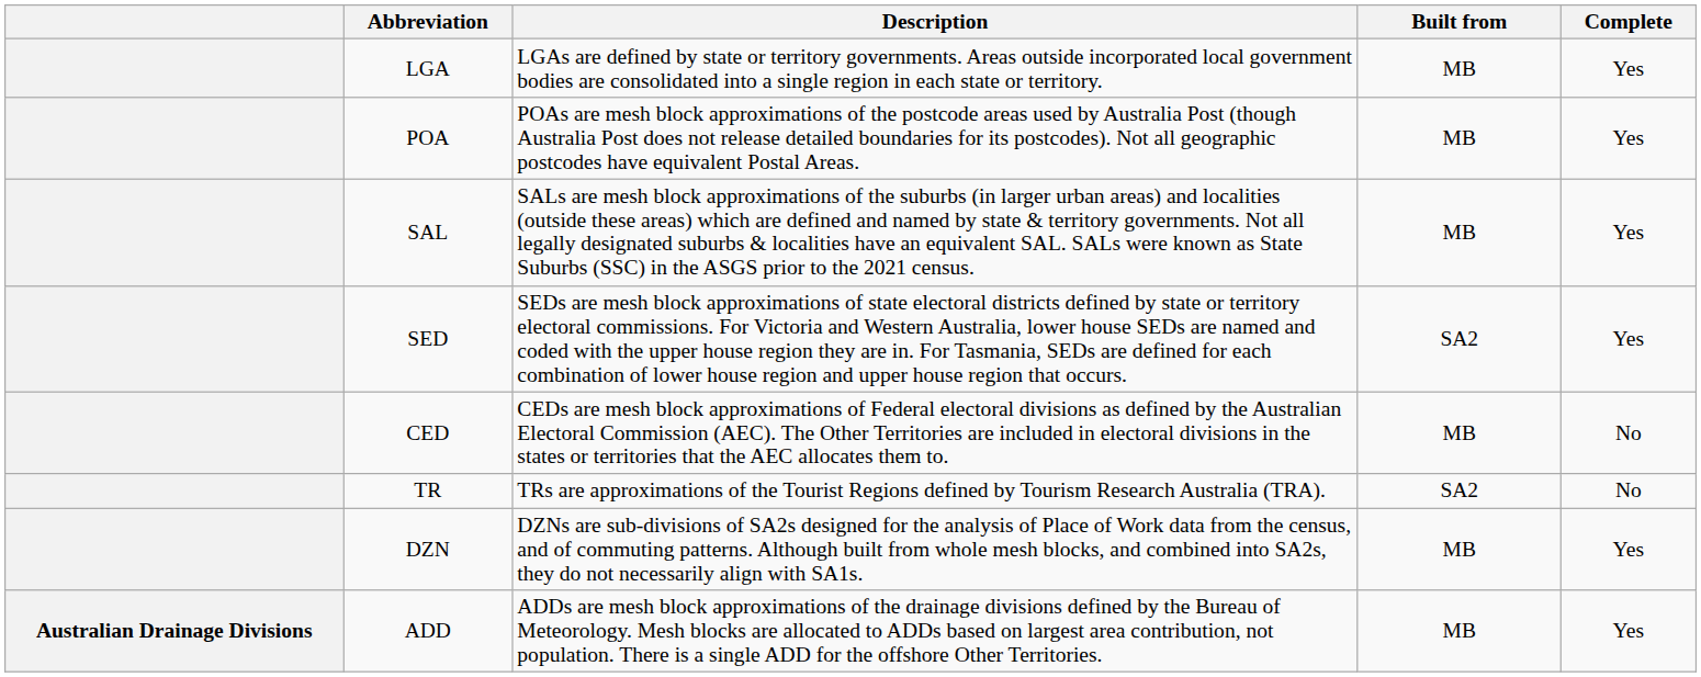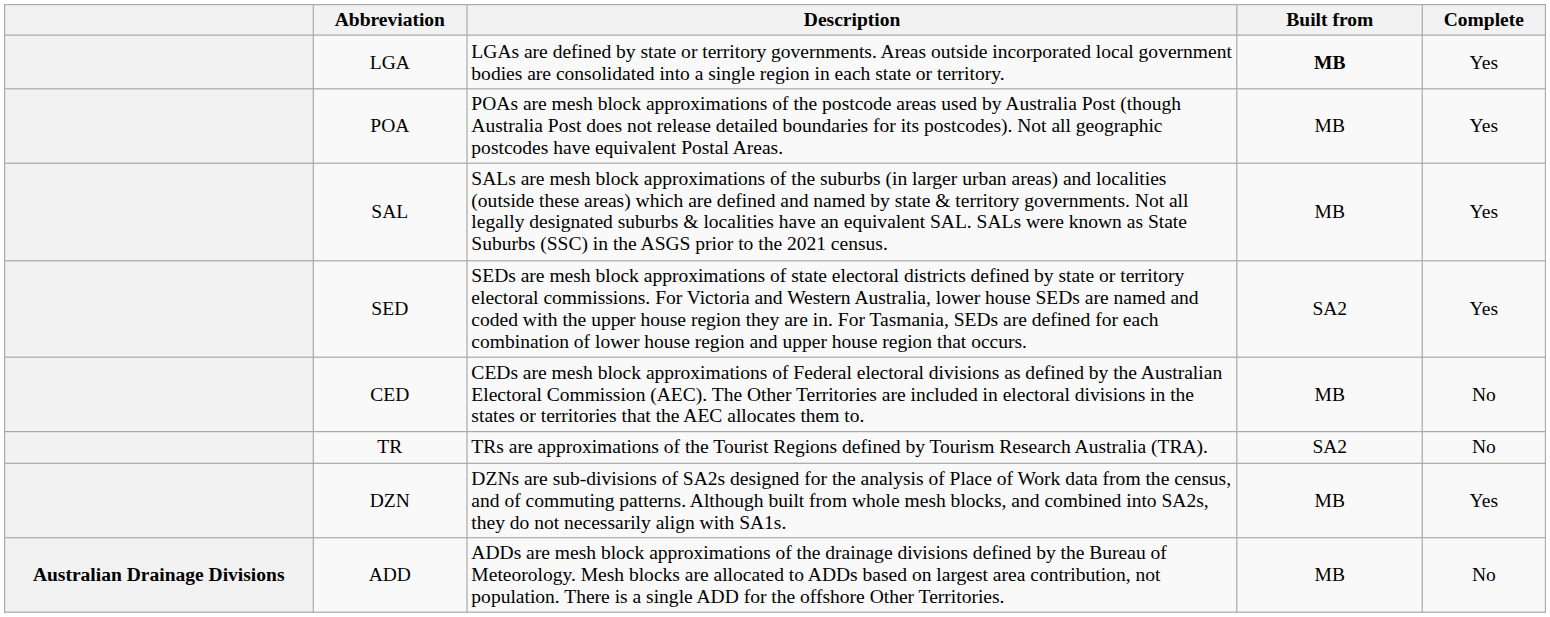 <table class="wikitable" width="100%" border="1" style="text-align:center;">
 <tr>
 <th width="20%"></th>
 <th width="10%">Abbreviation</th>
 <th width="50%">Description</th>
 <th width="12%">Built from</th>
 <th width="8%">Complete</th>
 </tr>
 <tr>
 <th></th>
 <td>LGA</td>
 <td align="left">LGAs are defined by state or territory governments. Areas outside incorporated local government bodies are consolidated into a single region in each state or territory.</td>
-<td>MB</td>
+<td><strong>MB</strong></td>
 <td>Yes</td>
 </tr>
 <tr>
 <th></th>
 <td>POA</td>
 <td align="left">POAs are mesh block approximations of the postcode areas used by Australia Post (though Australia Post does not release detailed boundaries for its postcodes). Not all geographic postcodes have equivalent Postal Areas.</td>
 <td>MB</td>
 <td>Yes</td>
 </tr>
 <tr>
 <th></th>
 <td>SAL</td>
 <td align="left">SALs are mesh block approximations of the suburbs (in larger urban areas) and localities (outside these areas) which are defined and named by state & territory governments. Not all legally designated suburbs & localities have an equivalent SAL. SALs were known as State Suburbs (SSC) in the ASGS prior to the 2021 census.<br></td>
 <td>MB</td>
 <td>Yes</td>
 </tr>
 <tr>
 <th></th>
 <td>SED</td>
 <td align="left">SEDs are mesh block approximations of state electoral districts defined by state or territory electoral commissions. For Victoria and Western Australia, lower house SEDs are named and coded with the upper house region they are in. For Tasmania, SEDs are defined for each combination of lower house region and upper house region that occurs.</td>
 <td>SA2</td>
 <td>Yes</td>
 </tr>
 <tr>
 <th></th>
 <td>CED</td>
 <td align="left">CEDs are mesh block approximations of Federal electoral divisions as defined by the Australian Electoral Commission (AEC). The Other Territories are included in electoral divisions in the states or territories that the AEC allocates them to.</td>
 <td>MB</td>
 <td>No</td>
 </tr>
 <tr>
 <th></th>
 <td>TR</td>
 <td align="left">TRs are approximations of the Tourist Regions defined by Tourism Research Australia (TRA).</td>
 <td>SA2</td>
 <td>No</td>
 </tr>
 <tr>
 <th></th>
 <td>DZN</td>
 <td align="left">DZNs are sub-divisions of SA2s designed for the analysis of Place of Work data from the census, and of commuting patterns. Although built from whole mesh blocks, and combined into SA2s, they do not necessarily align with SA1s.</td>
 <td>MB</td>
 <td>Yes</td>
 </tr>
 <tr>
 <th>Australian Drainage Divisions</th>
 <td>ADD</td>
 <td align="left">ADDs are mesh block approximations of the drainage divisions defined by the Bureau of Meteorology. Mesh blocks are allocated to ADDs based on largest area contribution, not population. There is a single ADD for the offshore Other Territories.</td>
 <td>MB</td>
-<td>Yes</td>
+<td>No</td>
 </tr>
 </table>
